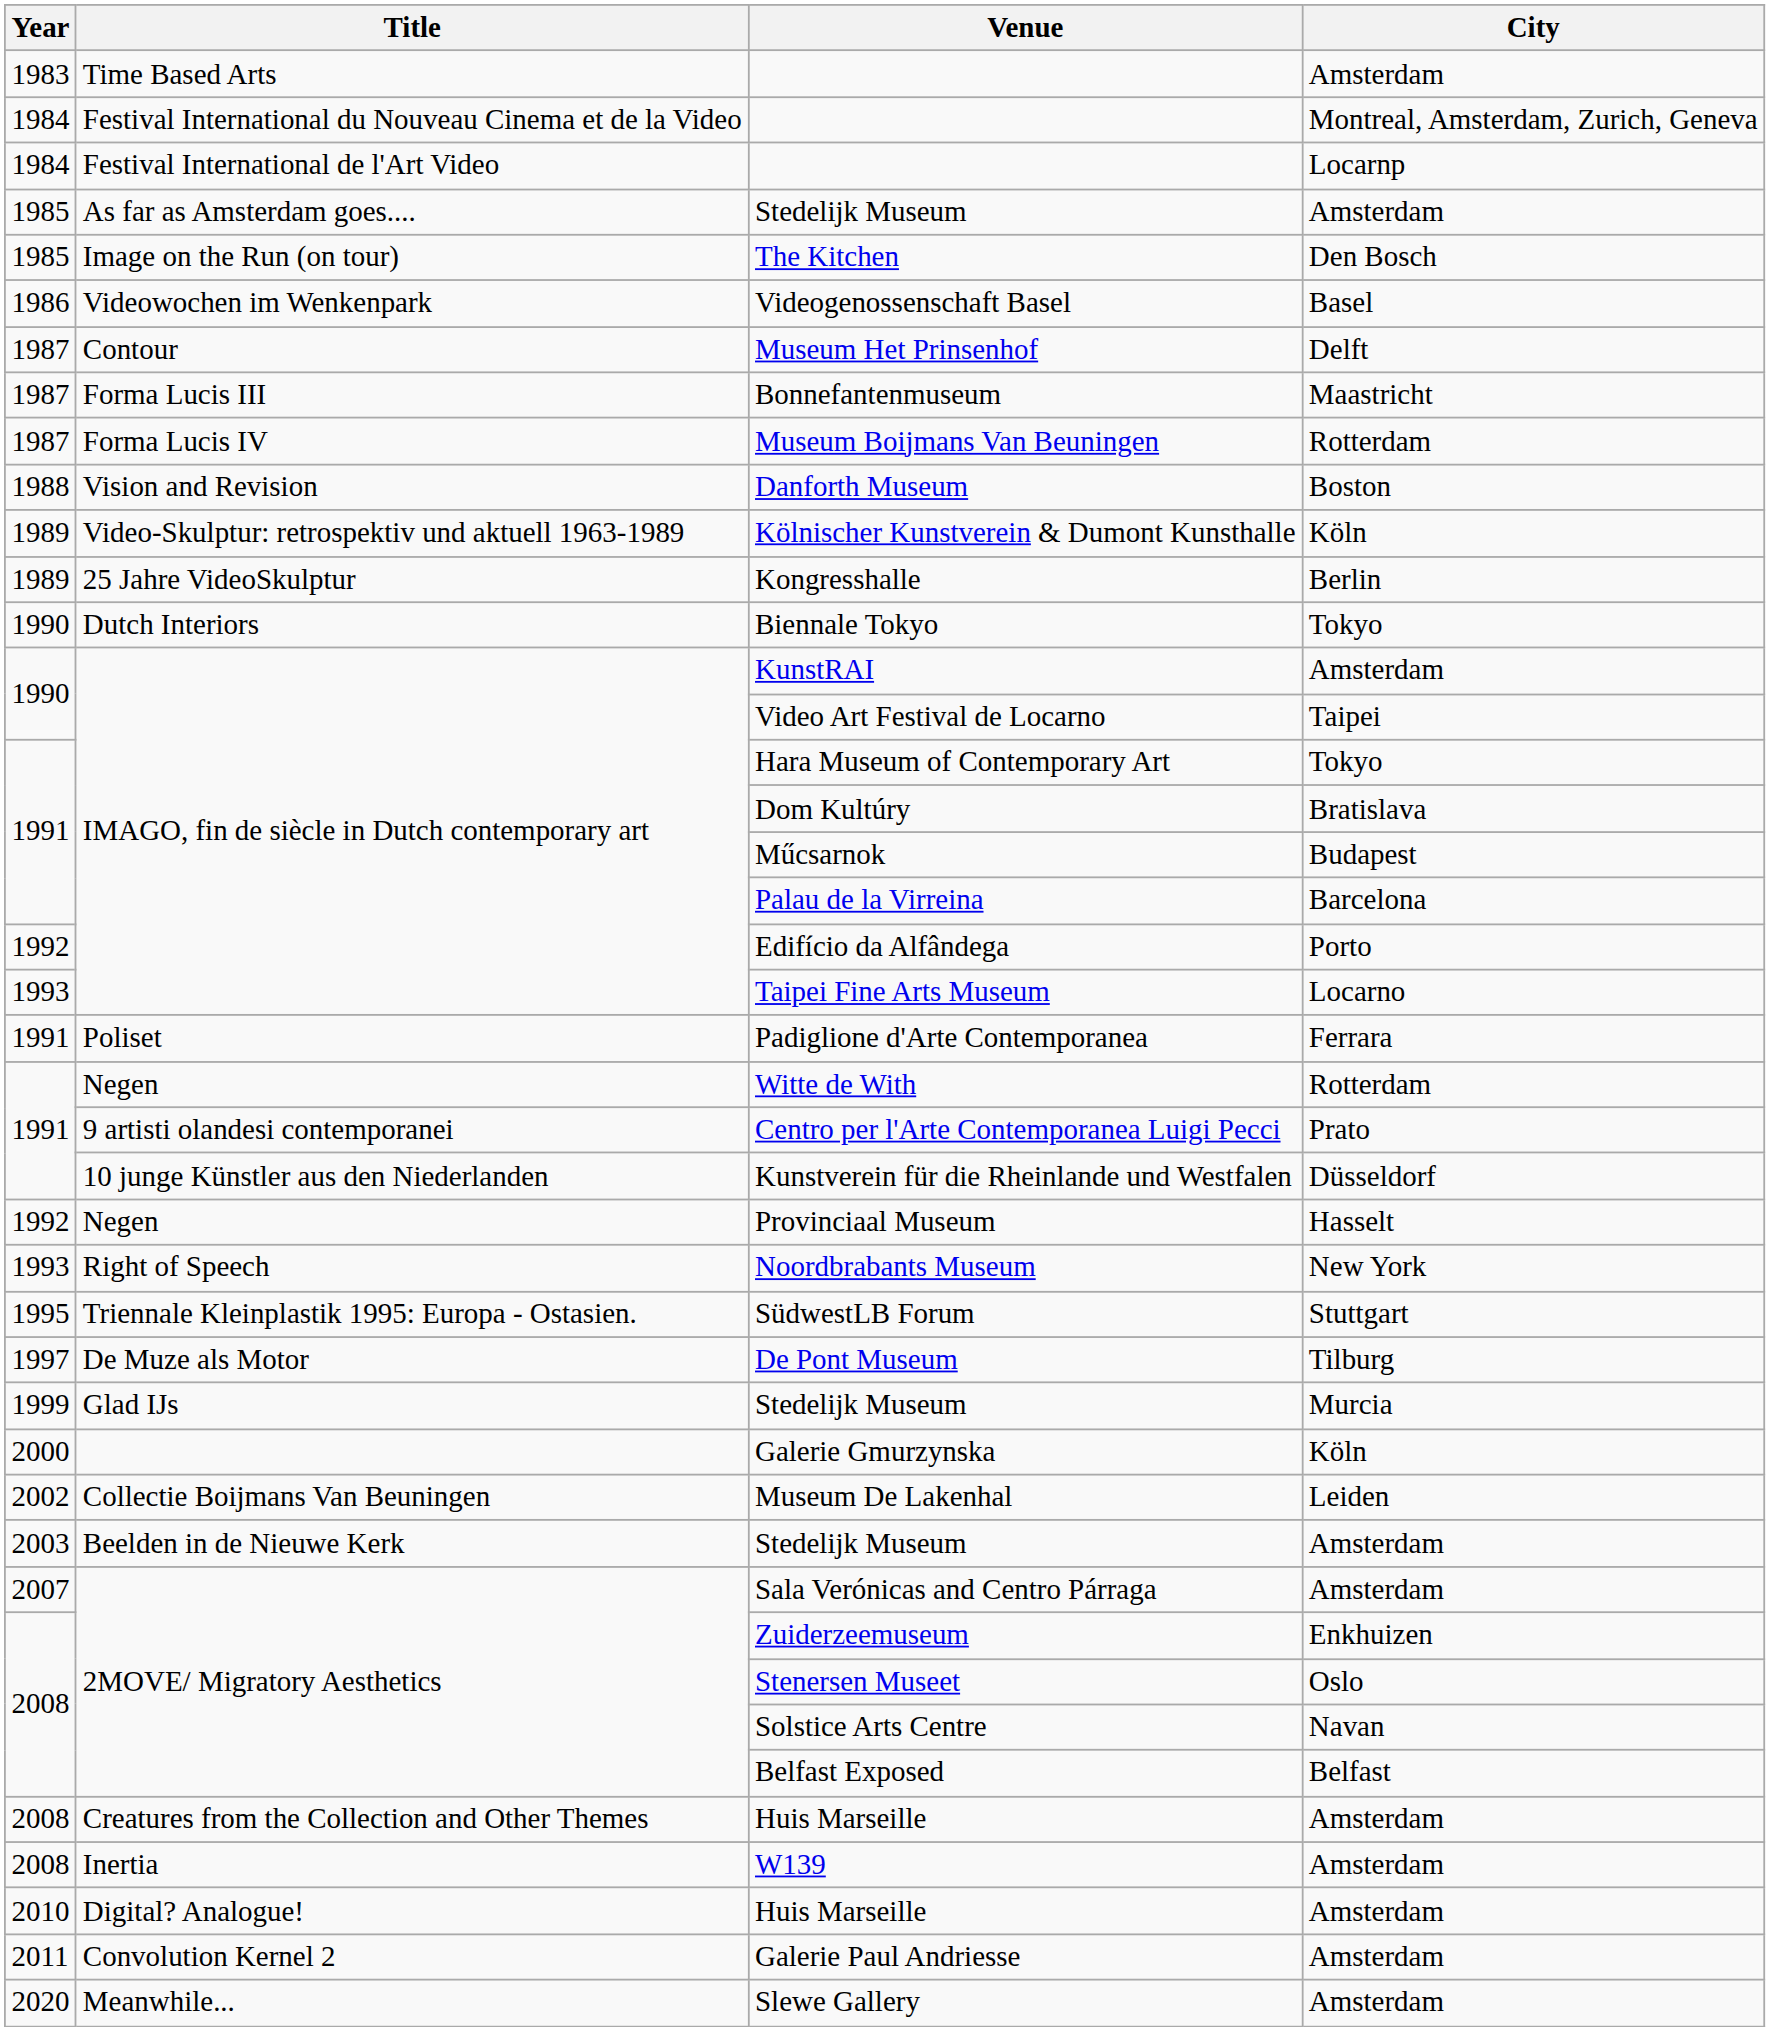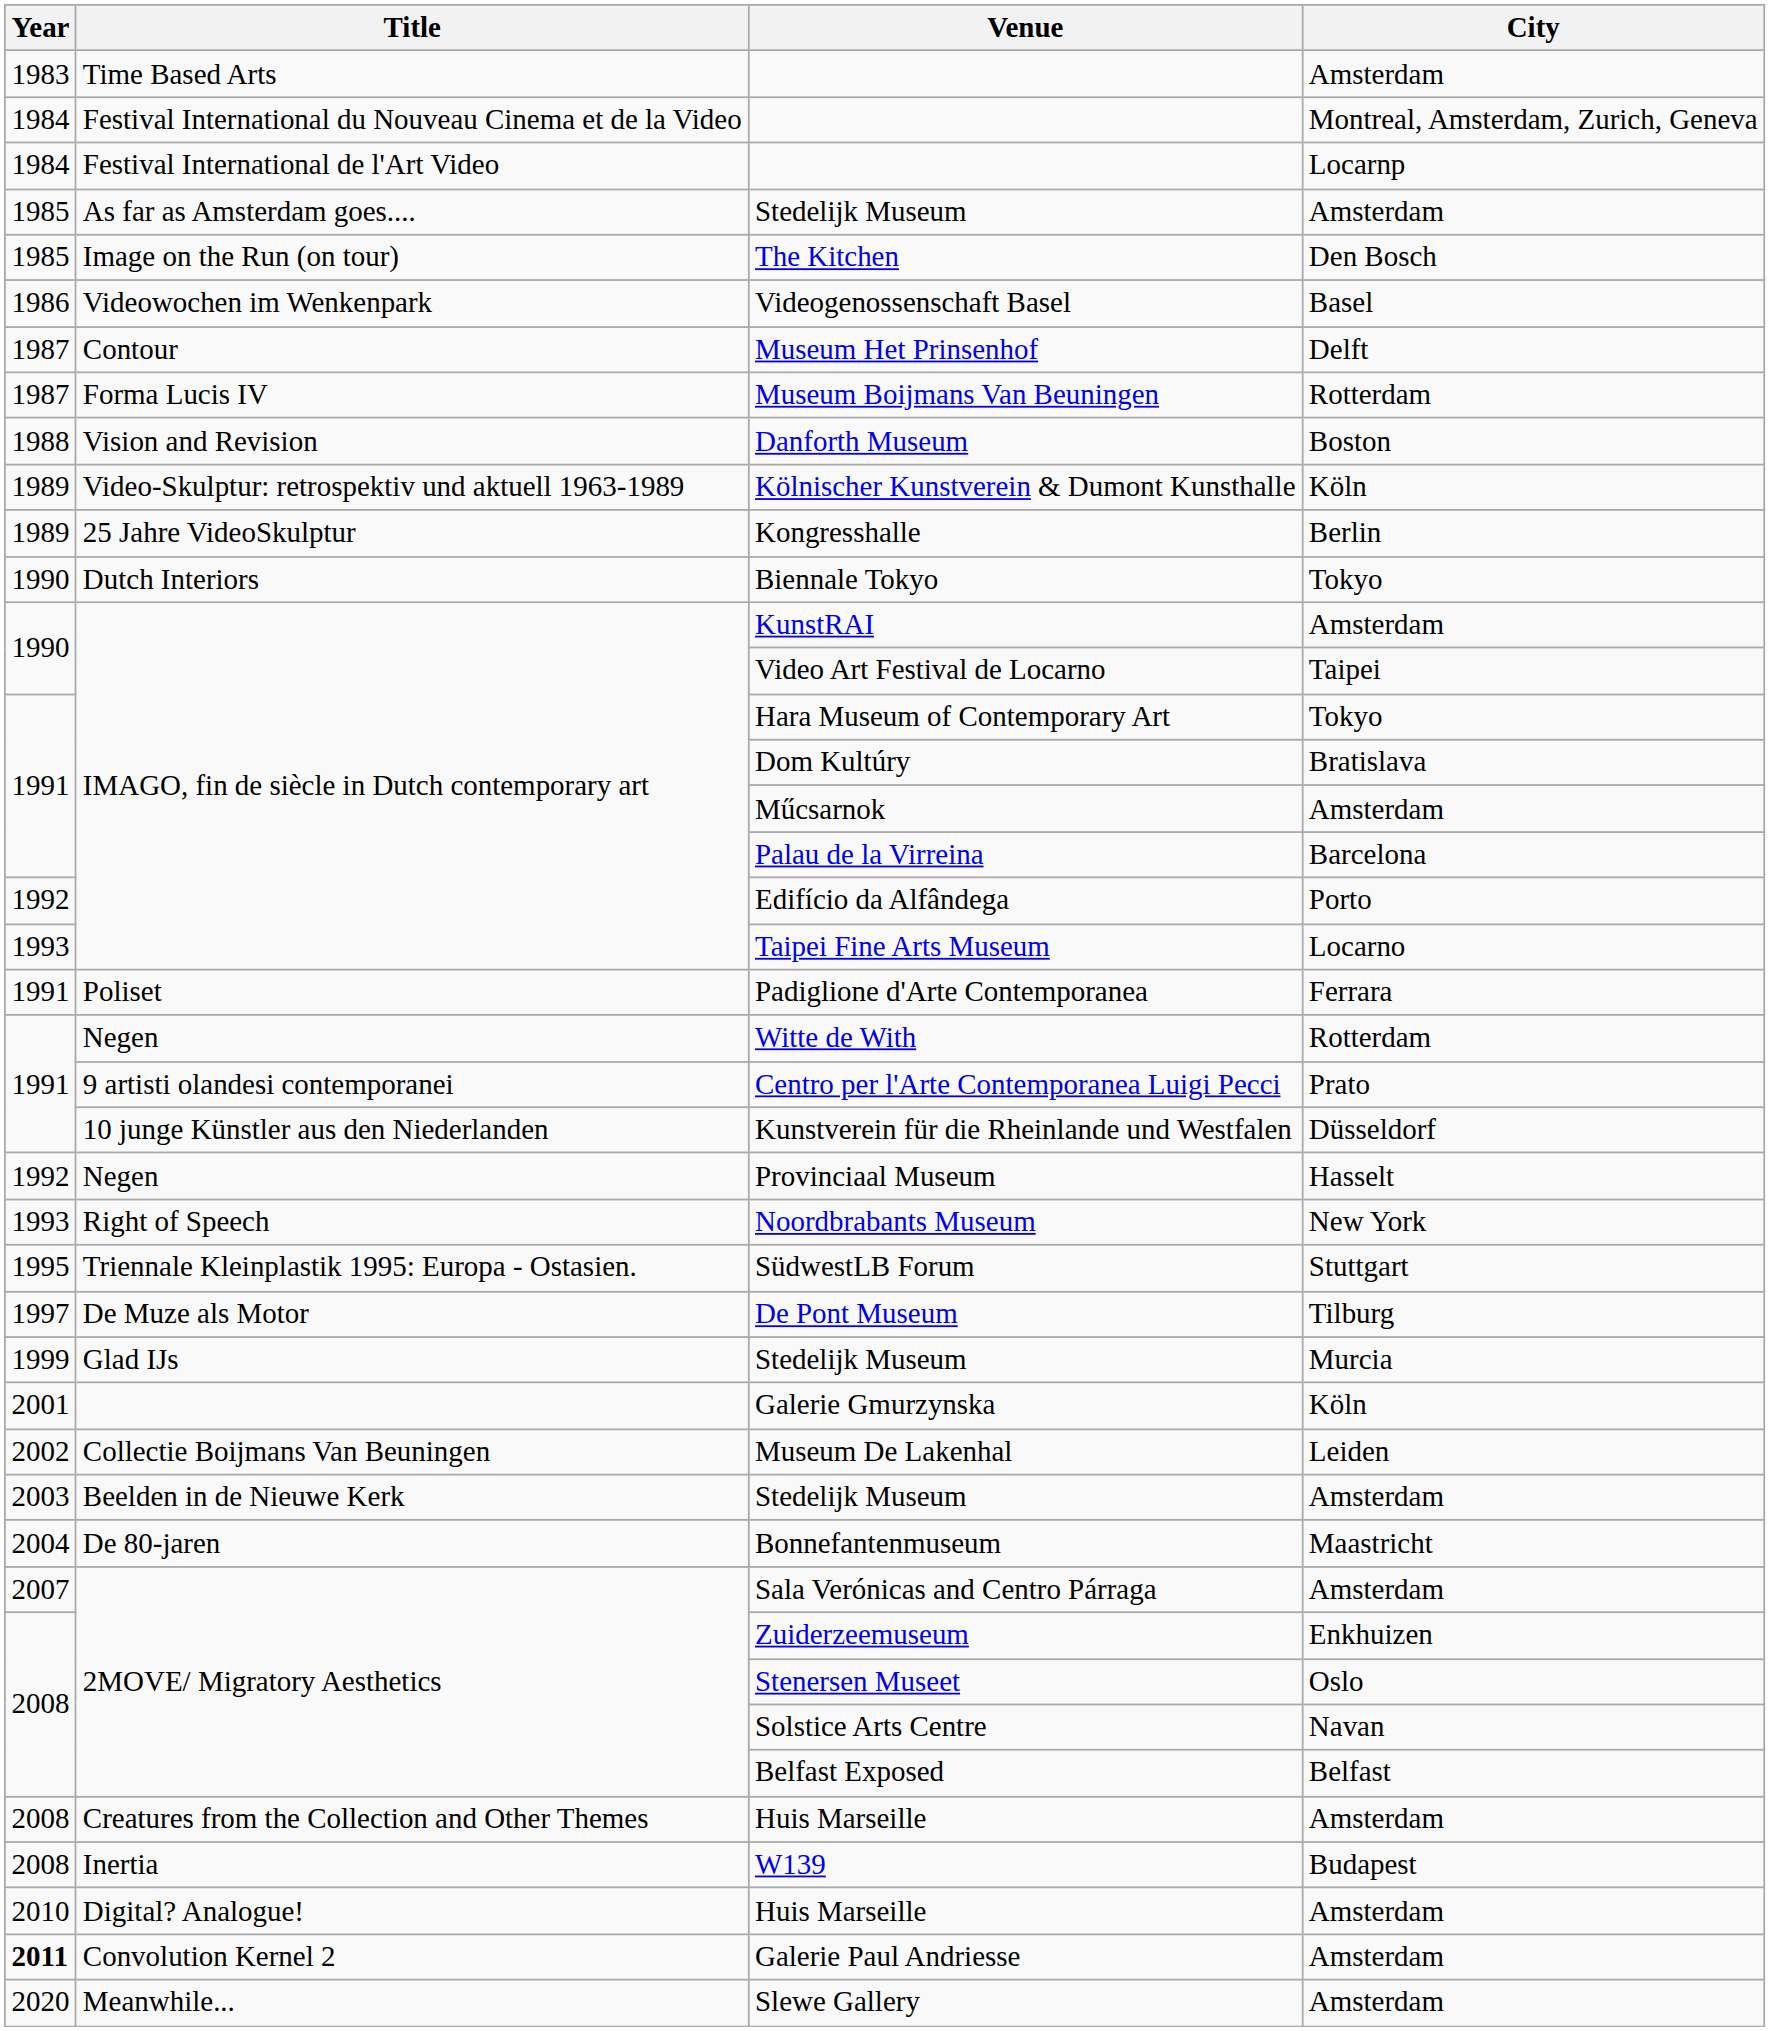 <table class="wikitable">
 <tr>
 <th>Year</th>
 <th>Title</th>
 <th>Venue</th>
 <th>City</th>
 </tr>
 <tr>
 <td>1983</td>
 <td>Time Based Arts</td>
 <td></td>
 <td>Amsterdam</td>
 </tr>
 <tr>
 <td>1984</td>
 <td>Festival International du Nouveau Cinema et de la Video</td>
 <td></td>
 <td>Montreal, Amsterdam, Zurich, Geneva</td>
 </tr>
 <tr>
 <td>1984</td>
 <td>Festival International de l'Art Video</td>
 <td></td>
 <td>Locarnp</td>
 </tr>
 <tr>
 <td>1985</td>
 <td>As far as Amsterdam goes....</td>
 <td>Stedelijk Museum</td>
 <td>Amsterdam</td>
 </tr>
 <tr>
 <td>1985</td>
 <td>Image on the Run (on tour)</td>
 <td><a href='#'>The Kitchen</a></td>
 <td>Den Bosch</td>
 </tr>
 <tr>
 <td>1986</td>
 <td>Videowochen im Wenkenpark</td>
 <td>Videogenossenschaft Basel</td>
 <td>Basel</td>
 </tr>
 <tr>
 <td>1987</td>
 <td>Contour</td>
 <td><a href='#'>Museum Het Prinsenhof</a></td>
 <td>Delft</td>
-</tr>
-<tr>
-<td>1987</td>
-<td>Forma Lucis III</td>
-<td>Bonnefantenmuseum</td>
-<td>Maastricht</td>
 </tr>
 <tr>
 <td>1987</td>
 <td>Forma Lucis IV</td>
 <td><a href='#'>Museum Boijmans Van Beuningen</a></td>
 <td>Rotterdam</td>
 </tr>
 <tr>
 <td>1988</td>
 <td>Vision and Revision</td>
 <td><a href='#'>Danforth Museum</a></td>
 <td>Boston</td>
 </tr>
 <tr>
 <td>1989</td>
 <td>Video-Skulptur: retrospektiv und aktuell 1963-1989</td>
 <td><a href='#'>Kölnischer Kunstverein</a> & Dumont Kunsthalle</td>
 <td>Köln</td>
 </tr>
 <tr>
 <td>1989</td>
 <td>25 Jahre VideoSkulptur</td>
 <td>Kongresshalle</td>
 <td>Berlin</td>
 </tr>
 <tr>
 <td>1990</td>
 <td>Dutch Interiors</td>
 <td>Biennale Tokyo</td>
 <td>Tokyo</td>
 </tr>
 <tr>
 <td rowspan="2">1990</td>
 <td rowspan="8">IMAGO, fin de siècle in Dutch contemporary art</td>
 <td><a href='#'>KunstRAI</a></td>
 <td>Amsterdam</td>
 </tr>
 <tr>
 <td>Video Art Festival de Locarno</td>
 <td>Taipei</td>
 </tr>
 <tr>
 <td rowspan="4">1991</td>
 <td>Hara Museum of Contemporary Art</td>
 <td>Tokyo</td>
 </tr>
 <tr>
 <td>Dom Kultúry</td>
 <td>Bratislava</td>
 </tr>
 <tr>
 <td>Műcsarnok</td>
-<td>Budapest</td>
+<td>Amsterdam</td>
 </tr>
 <tr>
 <td><a href='#'>Palau de la Virreina</a></td>
 <td>Barcelona</td>
 </tr>
 <tr>
 <td>1992</td>
 <td>Edifício da Alfândega</td>
 <td>Porto</td>
 </tr>
 <tr>
 <td>1993</td>
 <td><a href='#'>Taipei Fine Arts Museum</a></td>
 <td>Locarno</td>
 </tr>
 <tr>
 <td>1991</td>
 <td>Poliset</td>
 <td>Padiglione d'Arte Contemporanea</td>
 <td>Ferrara</td>
 </tr>
 <tr>
 <td rowspan="3">1991</td>
 <td>Negen</td>
 <td><a href='#'>Witte de With</a></td>
 <td>Rotterdam</td>
 </tr>
 <tr>
 <td>9 artisti olandesi contemporanei</td>
 <td><a href='#'>Centro per l'Arte Contemporanea Luigi Pecci</a></td>
 <td>Prato</td>
 </tr>
 <tr>
 <td>10 junge Künstler aus den Niederlanden</td>
 <td>Kunstverein für die Rheinlande und Westfalen</td>
 <td>Düsseldorf</td>
 </tr>
 <tr>
 <td>1992</td>
 <td>Negen</td>
 <td>Provinciaal Museum</td>
 <td>Hasselt</td>
 </tr>
 <tr>
 <td>1993</td>
 <td>Right of Speech</td>
 <td><a href='#'>Noordbrabants Museum</a></td>
 <td>New York</td>
 </tr>
 <tr>
 <td>1995</td>
 <td>Triennale Kleinplastik 1995: Europa - Ostasien.</td>
 <td>SüdwestLB Forum</td>
 <td>Stuttgart</td>
 </tr>
 <tr>
 <td>1997</td>
 <td>De Muze als Motor</td>
 <td><a href='#'>De Pont Museum</a></td>
 <td>Tilburg</td>
 </tr>
 <tr>
 <td>1999</td>
 <td>Glad IJs</td>
 <td>Stedelijk Museum</td>
 <td>Murcia</td>
 </tr>
 <tr>
-<td>2000</td>
+<td>2001</td>
 <td></td>
 <td>Galerie Gmurzynska</td>
 <td>Köln</td>
 </tr>
 <tr>
 <td>2002</td>
 <td>Collectie Boijmans Van Beuningen</td>
 <td>Museum De Lakenhal</td>
 <td>Leiden</td>
 </tr>
 <tr>
 <td>2003</td>
 <td>Beelden in de Nieuwe Kerk</td>
 <td>Stedelijk Museum</td>
 <td>Amsterdam</td>
+</tr>
+<tr>
+<td>2004</td>
+<td>De 80-jaren</td>
+<td>Bonnefantenmuseum</td>
+<td>Maastricht</td>
 </tr>
 <tr>
 <td>2007</td>
 <td rowspan="5">2MOVE/ Migratory Aesthetics</td>
 <td>Sala Verónicas and Centro Párraga</td>
 <td>Amsterdam</td>
 </tr>
 <tr>
 <td rowspan="4">2008</td>
 <td><a href='#'>Zuiderzeemuseum</a></td>
 <td>Enkhuizen</td>
 </tr>
 <tr>
 <td><a href='#'>Stenersen Museet</a></td>
 <td>Oslo</td>
 </tr>
 <tr>
 <td>Solstice Arts Centre</td>
 <td>Navan</td>
 </tr>
 <tr>
 <td>Belfast Exposed</td>
 <td>Belfast</td>
 </tr>
 <tr>
 <td>2008</td>
 <td>Creatures from the Collection and Other Themes</td>
 <td>Huis Marseille</td>
 <td>Amsterdam</td>
 </tr>
 <tr>
 <td>2008</td>
 <td>Inertia</td>
 <td><a href='#'>W139</a></td>
-<td>Amsterdam</td>
+<td>Budapest</td>
 </tr>
 <tr>
 <td>2010</td>
 <td>Digital? Analogue!</td>
 <td>Huis Marseille</td>
 <td>Amsterdam</td>
 </tr>
 <tr>
-<td>2011</td>
+<td><strong>2011</strong></td>
 <td>Convolution Kernel 2</td>
 <td>Galerie Paul Andriesse</td>
 <td>Amsterdam</td>
 </tr>
 <tr>
 <td>2020</td>
 <td>Meanwhile...</td>
 <td>Slewe Gallery</td>
 <td>Amsterdam</td>
 </tr>
 </table>
